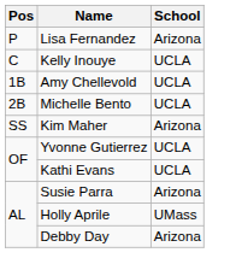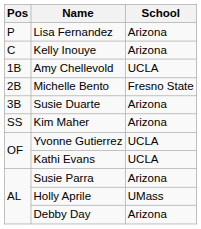 <table class=wikitable>
 <tr>
 <th>Pos</th>
 <th>Name</th>
 <th>School</th>
 </tr>
 <tr>
 <td>P</td>
 <td>Lisa Fernandez</td>
 <td>Arizona</td>
 </tr>
 <tr>
 <td>C</td>
 <td>Kelly Inouye</td>
-<td>UCLA</td>
+<td>Arizona</td>
 </tr>
 <tr>
 <td>1B</td>
 <td>Amy Chellevold</td>
 <td>UCLA</td>
 </tr>
 <tr>
 <td>2B</td>
 <td>Michelle Bento</td>
-<td>UCLA</td>
+<td>Fresno State</td>
+</tr>
+<tr>
+<td>3B</td>
+<td>Susie Duarte</td>
+<td>Arizona</td>
 </tr>
 <tr>
 <td>SS</td>
 <td>Kim Maher</td>
 <td>Arizona</td>
 </tr>
 <tr>
 <td rowspan=2>OF</td>
 <td>Yvonne Gutierrez</td>
 <td>UCLA</td>
 </tr>
 <tr>
 <td>Kathi Evans</td>
 <td>UCLA</td>
 </tr>
 <tr>
 <td rowspan=3>AL</td>
 <td>Susie Parra</td>
 <td>Arizona</td>
 </tr>
 <tr>
 <td>Holly Aprile</td>
 <td>UMass</td>
 </tr>
 <tr>
 <td>Debby Day</td>
 <td>Arizona</td>
 </tr>
 </table>
